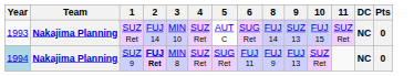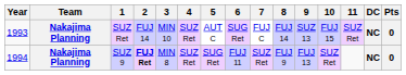 <table class="wikitable" style="text-align:center; font-size:90%">
 <tr>
 <th>Year</th>
 <th>Team</th>
 <th>1</th>
 <th>2</th>
 <th>3</th>
 <th>4</th>
 <th>5</th>
 <th>6</th>
+<th>7</th>
 <th>8</th>
 <th>9</th>
 <th>10</th>
 <th>11</th>
 <th>DC</th>
 <th>Pts</th>
 </tr>
 <tr>
 <td><a href='#'>1993</a></td>
 <th><a href='#'>Nakajima Planning</a></th>
 <td bgcolor="#EFCFFF"><a href='#'>SUZ</a><br><small>Ret</small></td>
 <td bgcolor="#CFCFFF"><a href='#'>FUJ</a><br><small>14</small></td>
 <td bgcolor="#CFCFFF"><a href='#'>MIN</a><br><small>10</small></td>
 <td bgcolor="#EFCFFF"><a href='#'>SUZ</a><br><small>Ret</small></td>
 <td bgcolor="#FFFFFF"><a href='#'>AUT</a><br><small>C</small></td>
 <td bgcolor="#EFCFFF"><a href='#'>SUG</a><br><small>Ret</small></td>
+<td bgcolor="#FFFFFF"><a href='#'>FUJ</a><br><small>C</small></td>
 <td bgcolor="#CFCFFF"><a href='#'>FUJ</a><br><small>14</small></td>
 <td bgcolor="#CFCFFF"><a href='#'>SUZ</a><br><small>13</small></td>
 <td bgcolor="#CFCFFF"><a href='#'>FUJ</a><br><small>15</small></td>
 <td bgcolor="#EFCFFF"><a href='#'>SUZ</a><br><small>Ret</small></td>
 <th>NC</th>
 <th>0</th>
 </tr>
 <tr>
-<td style="background: lightblue;"><a href='#'>1994</a></td>
+<td><a href='#'>1994</a></td>
 <th><a href='#'>Nakajima Planning</a></th>
 <td bgcolor="#CFCFFF"><a href='#'>SUZ</a><br><small>9</small></td>
 <td bgcolor="#EFCFFF"><strong><a href='#'>FUJ</a><br><small>Ret</small></strong></td>
 <td bgcolor="#CFCFFF"><a href='#'>MIN</a><br><small>8</small></td>
 <td bgcolor="#EFCFFF"><a href='#'>SUZ</a><br><small>Ret</small></td>
 <td bgcolor="#EFCFFF"><a href='#'>SUG</a><br><small>Ret</small></td>
 <td bgcolor="#CFCFFF"><a href='#'>FUJ</a><br><small>11</small></td>
+<td bgcolor="#EFCFFF"><a href='#'>SUZ</a><br><small>Ret</small></td>
 <td bgcolor="#CFCFFF"><a href='#'>FUJ</a><br><small>9</small></td>
 <td bgcolor="#CFCFFF"><a href='#'>FUJ</a><br><small>13</small></td>
 <td bgcolor="#EFCFFF"><a href='#'>SUZ</a><br><small>Ret</small></td>
 <td></td>
 <th>NC</th>
 <th>0</th>
 </tr>
 </table>
